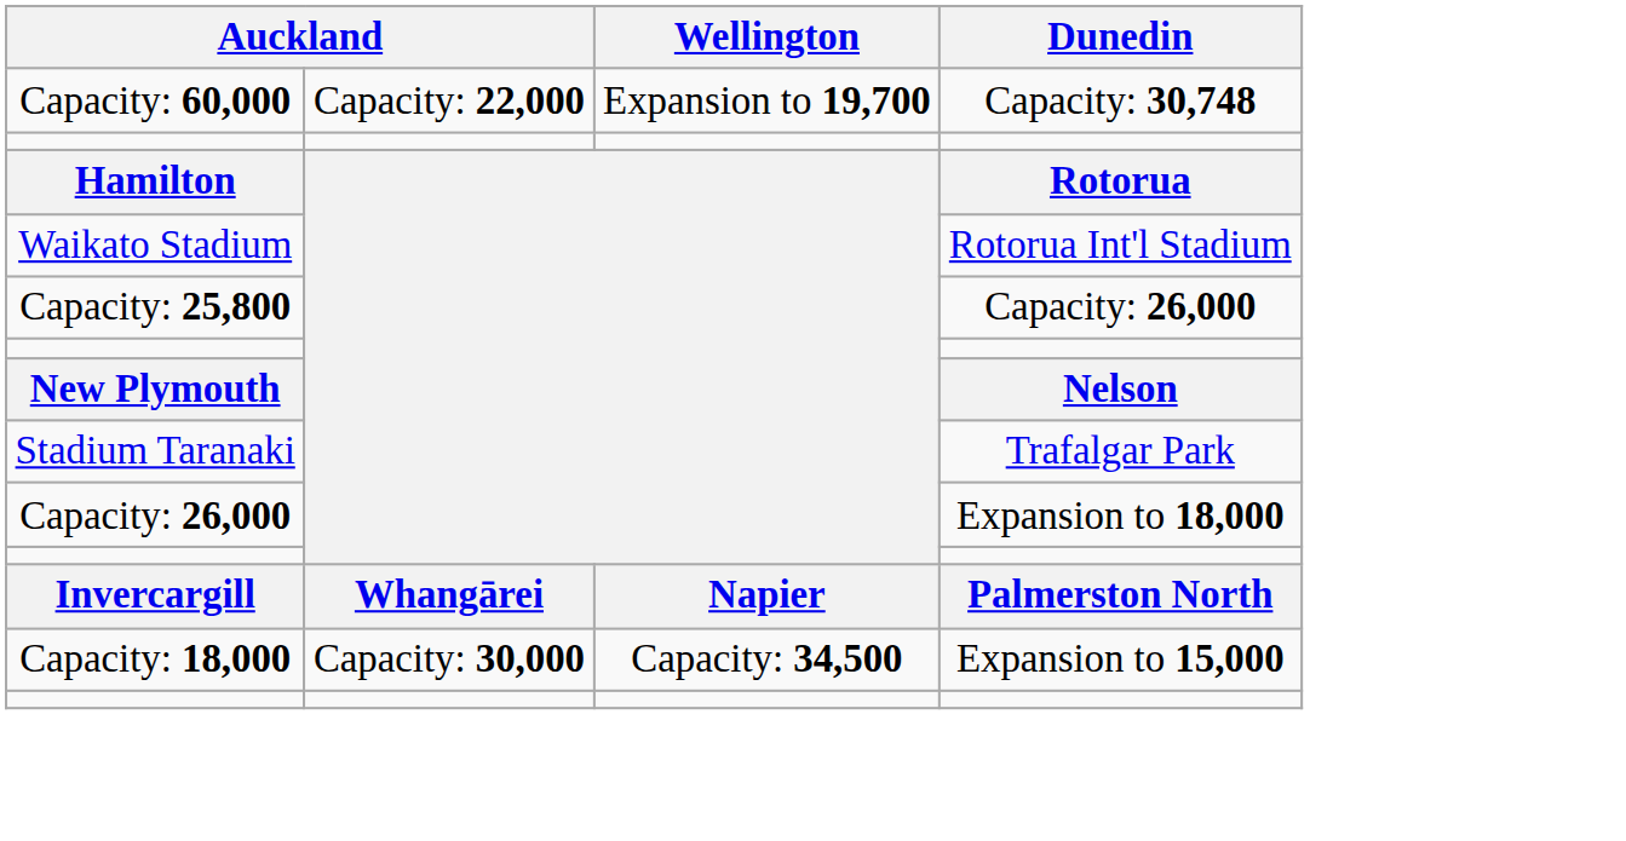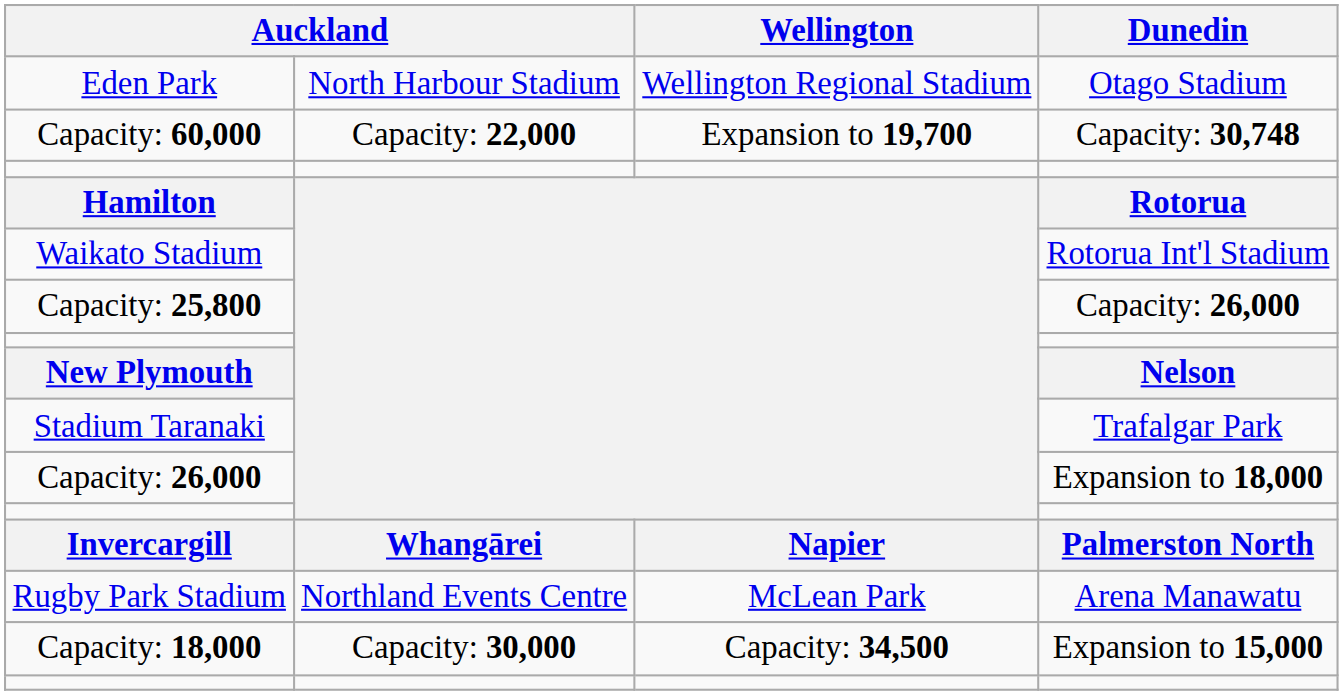 <table class="wikitable" style="text-align:center">
 <tr>
 <th colspan="2"><a href='#'>Auckland</a></th>
 <th><a href='#'>Wellington</a></th>
 <th><a href='#'>Dunedin</a></th>
+</tr>
+<tr>
+<td><a href='#'>Eden Park</a></td>
+<td><a href='#'>North Harbour Stadium</a></td>
+<td><a href='#'>Wellington Regional Stadium</a></td>
+<td><a href='#'>Otago Stadium</a></td>
 </tr>
 <tr>
 <td>Capacity: <strong>60,000</strong></td>
 <td>Capacity: <strong>22,000</strong></td>
 <td>Expansion to <strong>19,700</strong></td>
 <td>Capacity: <strong>30,748</strong></td>
 </tr>
 <tr>
 <td></td>
 <td></td>
 <td></td>
 <td></td>
 </tr>
 <tr>
 <th><a href='#'>Hamilton</a></th>
 <th rowspan=8 colspan=2><br></th>
 <th><a href='#'>Rotorua</a></th>
 </tr>
 <tr>
 <td><a href='#'>Waikato Stadium</a></td>
 <td><a href='#'>Rotorua Int'l Stadium</a></td>
 </tr>
 <tr>
 <td>Capacity: <strong>25,800</strong></td>
 <td>Capacity: <strong>26,000</strong></td>
 </tr>
 <tr>
 <td></td>
 <td></td>
 </tr>
 <tr>
 <th><a href='#'>New Plymouth</a></th>
 <th><a href='#'>Nelson</a></th>
 </tr>
 <tr>
 <td><a href='#'>Stadium Taranaki</a></td>
 <td><a href='#'>Trafalgar Park</a></td>
 </tr>
 <tr>
 <td>Capacity: <strong>26,000</strong></td>
 <td>Expansion to <strong>18,000</strong></td>
 </tr>
 <tr>
 <td></td>
 <td></td>
 </tr>
 <tr>
 <th><a href='#'>Invercargill</a></th>
 <th><a href='#'>Whangārei</a></th>
 <th><a href='#'>Napier</a></th>
 <th><a href='#'>Palmerston North</a></th>
 </tr>
 <tr>
+<td><a href='#'>Rugby Park Stadium</a></td>
+<td><a href='#'>Northland Events Centre</a></td>
+<td><a href='#'>McLean Park</a></td>
+<td><a href='#'>Arena Manawatu</a></td>
+</tr>
+<tr>
 <td>Capacity: <strong>18,000</strong></td>
 <td>Capacity: <strong>30,000</strong></td>
 <td>Capacity: <strong>34,500</strong></td>
 <td>Expansion to <strong>15,000</strong></td>
 </tr>
 <tr>
 <td></td>
 <td></td>
 <td></td>
 <td></td>
 </tr>
 </table>
